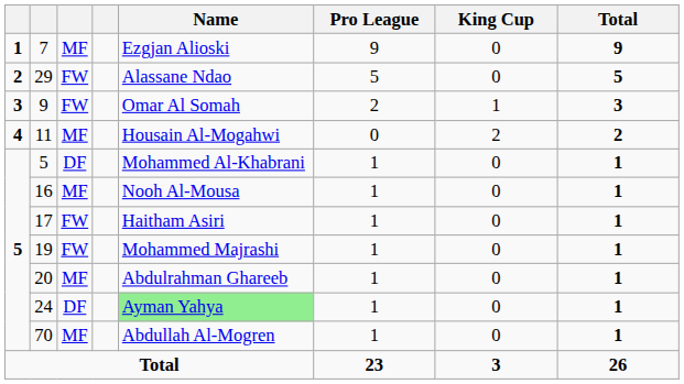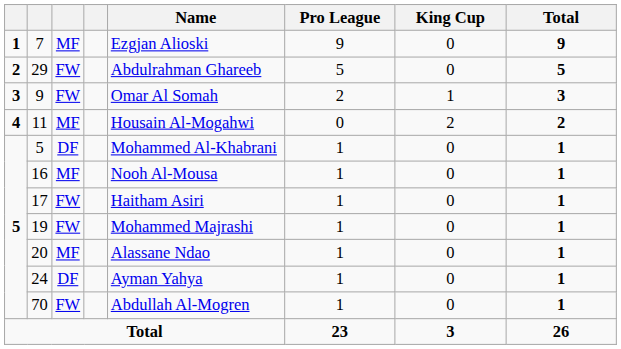 <table class="wikitable" style="text-align:center">
 <tr>
 <th width=15></th>
 <th width=15></th>
 <th width=15></th>
 <th width=15></th>
 <th width=165>Name</th>
 <th width=100>Pro League</th>
 <th width=100>King Cup</th>
 <th width=100>Total</th>
 </tr>
 <tr>
 <td><strong>1</strong></td>
 <td>7</td>
 <td><a href='#'>MF</a></td>
 <td></td>
 <td align=left><a href='#'>Ezgjan Alioski</a></td>
 <td>9</td>
 <td>0</td>
 <td><strong>9</strong></td>
 </tr>
 <tr>
 <td><strong>2</strong></td>
 <td>29</td>
 <td><a href='#'>FW</a></td>
 <td></td>
-<td align=left><a href='#'>Alassane Ndao</a></td>
+<td align=left><a href='#'>Abdulrahman Ghareeb</a></td>
 <td>5</td>
 <td>0</td>
 <td><strong>5</strong></td>
 </tr>
 <tr>
 <td><strong>3</strong></td>
 <td>9</td>
 <td><a href='#'>FW</a></td>
 <td></td>
 <td align=left><a href='#'>Omar Al Somah</a></td>
 <td>2</td>
 <td>1</td>
 <td><strong>3</strong></td>
 </tr>
 <tr>
 <td><strong>4</strong></td>
 <td>11</td>
 <td><a href='#'>MF</a></td>
 <td></td>
 <td align=left><a href='#'>Housain Al-Mogahwi</a></td>
 <td>0</td>
 <td>2</td>
 <td><strong>2</strong></td>
 </tr>
 <tr>
 <td rowspan=7><strong>5</strong></td>
 <td>5</td>
 <td><a href='#'>DF</a></td>
 <td></td>
 <td align=left><a href='#'>Mohammed Al-Khabrani</a></td>
 <td>1</td>
 <td>0</td>
 <td><strong>1</strong></td>
 </tr>
 <tr>
 <td>16</td>
 <td><a href='#'>MF</a></td>
 <td></td>
 <td align=left><a href='#'>Nooh Al-Mousa</a></td>
 <td>1</td>
 <td>0</td>
 <td><strong>1</strong></td>
 </tr>
 <tr>
 <td>17</td>
 <td><a href='#'>FW</a></td>
 <td></td>
 <td align=left><a href='#'>Haitham Asiri</a></td>
 <td>1</td>
 <td>0</td>
 <td><strong>1</strong></td>
 </tr>
 <tr>
 <td>19</td>
 <td><a href='#'>FW</a></td>
 <td></td>
 <td align=left><a href='#'>Mohammed Majrashi</a></td>
 <td>1</td>
 <td>0</td>
 <td><strong>1</strong></td>
 </tr>
 <tr>
 <td>20</td>
 <td><a href='#'>MF</a></td>
 <td></td>
-<td align=left><a href='#'>Abdulrahman Ghareeb</a></td>
+<td align=left><a href='#'>Alassane Ndao</a></td>
 <td>1</td>
 <td>0</td>
 <td><strong>1</strong></td>
 </tr>
 <tr>
 <td>24</td>
 <td><a href='#'>DF</a></td>
 <td></td>
-<td align=left style="background: lightgreen;"><a href='#'>Ayman Yahya</a></td>
+<td align=left><a href='#'>Ayman Yahya</a></td>
 <td>1</td>
 <td>0</td>
 <td><strong>1</strong></td>
 </tr>
 <tr>
 <td>70</td>
-<td><a href='#'>MF</a></td>
+<td><a href='#'>FW</a></td>
 <td></td>
 <td align=left><a href='#'>Abdullah Al-Mogren</a></td>
 <td>1</td>
 <td>0</td>
 <td><strong>1</strong></td>
 </tr>
 <tr>
 <td colspan=5><strong>Total</strong></td>
 <td><strong>23</strong></td>
 <td><strong>3</strong></td>
 <td><strong>26</strong></td>
 </tr>
 </table>
